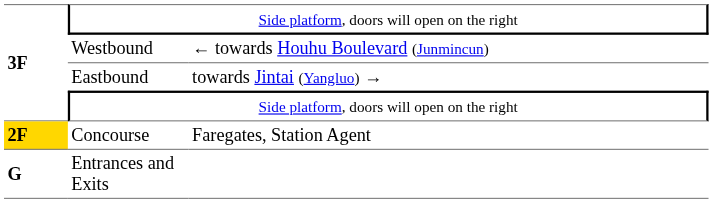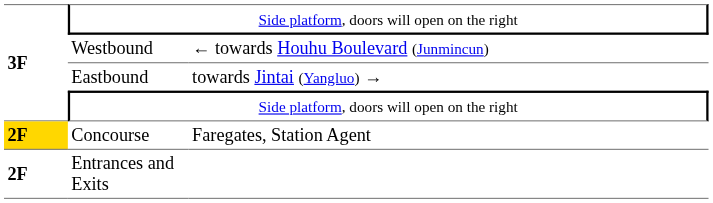 <table table border=0 cellspacing=0 cellpadding=3>
 <tr>
 <td style="border-top:solid 1px gray;border-bottom:solid 1px gray;" rowspan=4><strong>3F</strong></td>
 <td style="border-right:solid 2px black;border-left:solid 2px black;border-top:solid 1px gray;border-bottom:solid 2px black;text-align:center;" colspan=2><small><a href='#'>Side platform</a>, doors will open on the right</small></td>
 </tr>
 <tr>
 <td style="border-top:solid 0px gray;">Westbound</td>
 <td style="border-top:solid 0px gray;">←  towards <a href='#'>Houhu Boulevard</a> <small>(<a href='#'>Junmincun</a>)</small></td>
 </tr>
 <tr>
 <td style="border-top:solid 1px gray;">Eastbound</td>
 <td style="border-top:solid 1px gray;"> towards <a href='#'>Jintai</a> <small>(<a href='#'>Yangluo</a>)</small> →</td>
 </tr>
 <tr>
 <td style="border-right:solid 2px black;border-left:solid 2px black;border-top:solid 2px black;border-bottom:solid 1px gray;text-align:center;" colspan=2><small><a href='#'>Side platform</a>, doors will open on the right</small></td>
 </tr>
 <tr>
 <td style="background: gold; border-top:solid 0px gray;border-bottom:solid 1px gray;" width=50><strong>2F</strong></td>
 <td style="border-top:solid 0px gray;border-bottom:solid 1px gray;" width=100>Concourse</td>
 <td style="border-top:solid 0px gray;border-bottom:solid 1px gray;" width=450>Faregates, Station Agent</td>
 </tr>
 <tr>
-<td style="border-top:solid 0px gray;border-bottom:solid 1px gray;" width=50><strong>G</strong></td>
+<td style="border-top:solid 0px gray;border-bottom:solid 1px gray;" width=50><strong>2F</strong></td>
 <td style="border-top:solid 0px gray;border-bottom:solid 1px gray;" width=100>Entrances and Exits</td>
 <td style="border-top:solid 0px gray;border-bottom:solid 1px gray;" width=450></td>
 </tr>
 </table>
